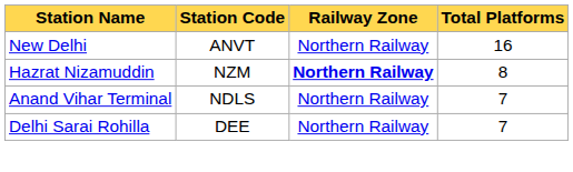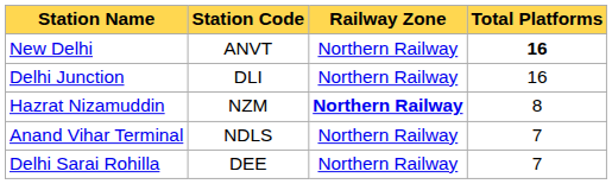 <table class="wikitable sortable" style="background:#fff;">
 <tr>
 <th style="background:#ffd750;">Station Name</th>
 <th style="background:#ffd750;">Station Code</th>
 <th style="background:#ffd750;">Railway Zone</th>
 <th style="background:#ffd750;">Total Platforms</th>
 </tr>
 <tr>
 <td><a href='#'>New Delhi</a></td>
 <td style="text-align:center;">ANVT</td>
+<td style="text-align:center;"><a href='#'>Northern Railway</a></td>
+<td style="text-align:center;"><strong>16</strong></td>
+</tr>
+<tr>
+<td><a href='#'>Delhi Junction</a></td>
+<td style="text-align:center;">DLI</td>
 <td style="text-align:center;"><a href='#'>Northern Railway</a></td>
 <td style="text-align:center;">16</td>
 </tr>
 <tr>
 <td><a href='#'>Hazrat Nizamuddin</a></td>
 <td style="text-align:center;">NZM</td>
 <td style="text-align:center;"><strong><a href='#'>Northern Railway</a></strong></td>
 <td style="text-align:center;">8</td>
 </tr>
 <tr>
 <td><a href='#'>Anand Vihar Terminal</a></td>
 <td style="text-align:center;">NDLS</td>
 <td style="text-align:center;"><a href='#'>Northern Railway</a></td>
 <td style="text-align:center;">7</td>
 </tr>
 <tr>
 <td><a href='#'>Delhi Sarai Rohilla</a></td>
 <td style="text-align:center;">DEE</td>
 <td style="text-align:center;"><a href='#'>Northern Railway</a></td>
 <td style="text-align:center;">7</td>
 </tr>
 </table>
